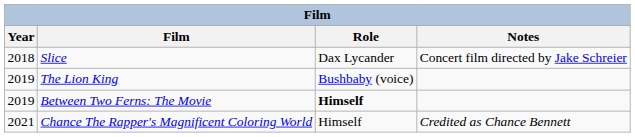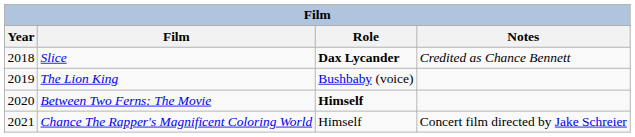 <table class="wikitable">
 <tr style="background:#ccc; text-align:center;">
 <th colspan="4" style="background: LightSteelBlue;">Film</th>
 </tr>
 <tr style="background:#ccc; text-align:center;">
 <th>Year</th>
 <th>Film</th>
 <th>Role</th>
 <th>Notes</th>
 </tr>
 <tr>
 <td>2018</td>
 <td><em><a href='#'>Slice</a></em></td>
-<td>Dax Lycander</td>
-<td>Concert film directed by <a href='#'>Jake Schreier</a></td>
+<td><strong>Dax Lycander</strong></td>
+<td><em>Credited as Chance Bennett</em> </td>
 </tr>
 <tr>
 <td>2019</td>
 <td><em><a href='#'>The Lion King</a></em></td>
 <td><a href='#'>Bushbaby</a> (voice)</td>
 <td></td>
 </tr>
 <tr>
-<td>2019</td>
+<td>2020</td>
 <td><em><a href='#'>Between Two Ferns: The Movie</a></em></td>
 <td><strong>Himself</strong></td>
 <td></td>
 </tr>
 <tr>
 <td>2021</td>
 <td><em><a href='#'>Chance The Rapper's Magnificent Coloring World</a></em></td>
 <td>Himself</td>
-<td><em>Credited as Chance Bennett</em> </td>
+<td>Concert film directed by <a href='#'>Jake Schreier</a></td>
 </tr>
 </table>
